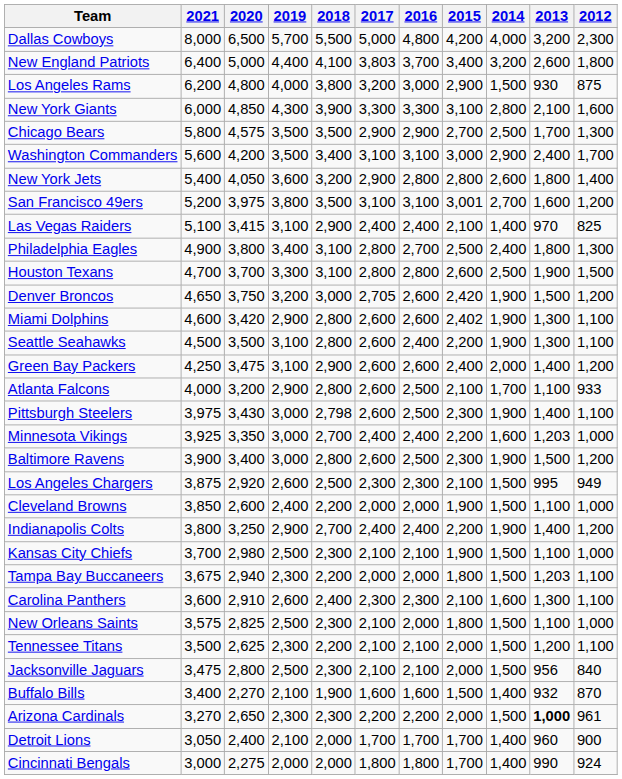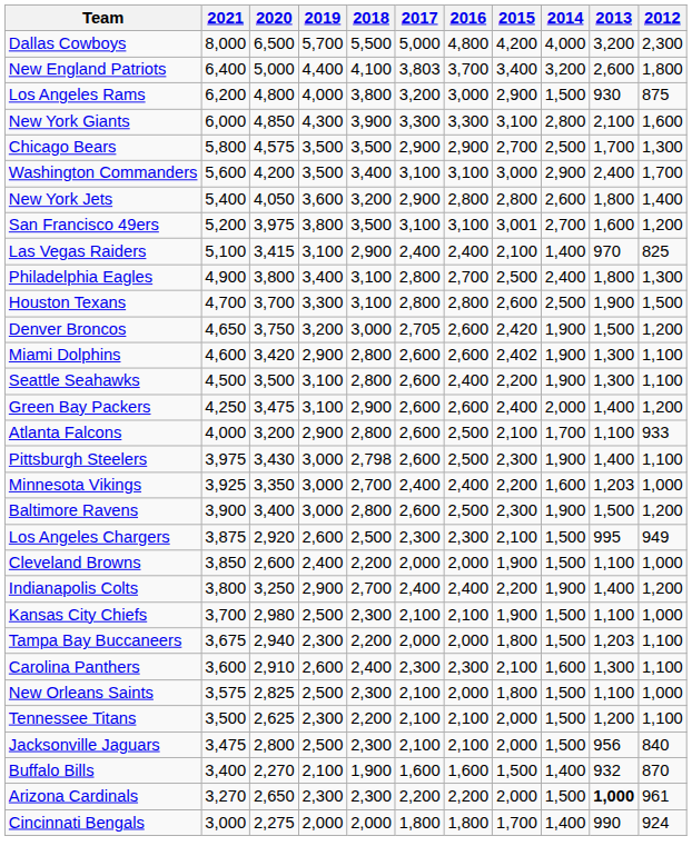 <table class="wikitable sortable">
 <tr>
 <th>Team</th>
 <th><a href='#'>2021</a></th>
 <th><a href='#'>2020</a></th>
 <th><a href='#'>2019</a></th>
 <th><a href='#'>2018</a></th>
 <th><a href='#'>2017</a></th>
 <th><a href='#'>2016</a></th>
 <th><a href='#'>2015</a></th>
 <th><a href='#'>2014</a></th>
 <th><a href='#'>2013</a></th>
 <th><a href='#'>2012</a></th>
 </tr>
 <tr>
 <td><a href='#'>Dallas Cowboys</a></td>
 <td>8,000</td>
 <td>6,500</td>
 <td>5,700</td>
 <td>5,500</td>
 <td>5,000</td>
 <td>4,800</td>
 <td>4,200</td>
 <td>4,000</td>
 <td>3,200</td>
 <td>2,300</td>
 </tr>
 <tr>
 <td><a href='#'>New England Patriots</a></td>
 <td>6,400</td>
 <td>5,000</td>
 <td>4,400</td>
 <td>4,100</td>
 <td>3,803</td>
 <td>3,700</td>
 <td>3,400</td>
 <td>3,200</td>
 <td>2,600</td>
 <td>1,800</td>
 </tr>
 <tr>
 <td><a href='#'>Los Angeles Rams</a></td>
 <td>6,200</td>
 <td>4,800</td>
 <td>4,000</td>
 <td>3,800</td>
 <td>3,200</td>
 <td>3,000</td>
 <td>2,900</td>
 <td>1,500</td>
 <td>930</td>
 <td>875</td>
 </tr>
 <tr>
 <td><a href='#'>New York Giants</a></td>
 <td>6,000</td>
 <td>4,850</td>
 <td>4,300</td>
 <td>3,900</td>
 <td>3,300</td>
 <td>3,300</td>
 <td>3,100</td>
 <td>2,800</td>
 <td>2,100</td>
 <td>1,600</td>
 </tr>
 <tr>
 <td><a href='#'>Chicago Bears</a></td>
 <td>5,800</td>
 <td>4,575</td>
 <td>3,500</td>
 <td>3,500</td>
 <td>2,900</td>
 <td>2,900</td>
 <td>2,700</td>
 <td>2,500</td>
 <td>1,700</td>
 <td>1,300</td>
 </tr>
 <tr>
 <td><a href='#'>Washington Commanders</a></td>
 <td>5,600</td>
 <td>4,200</td>
 <td>3,500</td>
 <td>3,400</td>
 <td>3,100</td>
 <td>3,100</td>
 <td>3,000</td>
 <td>2,900</td>
 <td>2,400</td>
 <td>1,700</td>
 </tr>
 <tr>
 <td><a href='#'>New York Jets</a></td>
 <td>5,400</td>
 <td>4,050</td>
 <td>3,600</td>
 <td>3,200</td>
 <td>2,900</td>
 <td>2,800</td>
 <td>2,800</td>
 <td>2,600</td>
 <td>1,800</td>
 <td>1,400</td>
 </tr>
 <tr>
 <td><a href='#'>San Francisco 49ers</a></td>
 <td>5,200</td>
 <td>3,975</td>
 <td>3,800</td>
 <td>3,500</td>
 <td>3,100</td>
 <td>3,100</td>
 <td>3,001</td>
 <td>2,700</td>
 <td>1,600</td>
 <td>1,200</td>
 </tr>
 <tr>
 <td><a href='#'>Las Vegas Raiders</a></td>
 <td>5,100</td>
 <td>3,415</td>
 <td>3,100</td>
 <td>2,900</td>
 <td>2,400</td>
 <td>2,400</td>
 <td>2,100</td>
 <td>1,400</td>
 <td>970</td>
 <td>825</td>
 </tr>
 <tr>
 <td><a href='#'>Philadelphia Eagles</a></td>
 <td>4,900</td>
 <td>3,800</td>
 <td>3,400</td>
 <td>3,100</td>
 <td>2,800</td>
 <td>2,700</td>
 <td>2,500</td>
 <td>2,400</td>
 <td>1,800</td>
 <td>1,300</td>
 </tr>
 <tr>
 <td><a href='#'>Houston Texans</a></td>
 <td>4,700</td>
 <td>3,700</td>
 <td>3,300</td>
 <td>3,100</td>
 <td>2,800</td>
 <td>2,800</td>
 <td>2,600</td>
 <td>2,500</td>
 <td>1,900</td>
 <td>1,500</td>
 </tr>
 <tr>
 <td><a href='#'>Denver Broncos</a></td>
 <td>4,650</td>
 <td>3,750</td>
 <td>3,200</td>
 <td>3,000</td>
 <td>2,705</td>
 <td>2,600</td>
 <td>2,420</td>
 <td>1,900</td>
 <td>1,500</td>
 <td>1,200</td>
 </tr>
 <tr>
 <td><a href='#'>Miami Dolphins</a></td>
 <td>4,600</td>
 <td>3,420</td>
 <td>2,900</td>
 <td>2,800</td>
 <td>2,600</td>
 <td>2,600</td>
 <td>2,402</td>
 <td>1,900</td>
 <td>1,300</td>
 <td>1,100</td>
 </tr>
 <tr>
 <td><a href='#'>Seattle Seahawks</a></td>
 <td>4,500</td>
 <td>3,500</td>
 <td>3,100</td>
 <td>2,800</td>
 <td>2,600</td>
 <td>2,400</td>
 <td>2,200</td>
 <td>1,900</td>
 <td>1,300</td>
 <td>1,100</td>
 </tr>
 <tr>
 <td><a href='#'>Green Bay Packers</a></td>
 <td>4,250</td>
 <td>3,475</td>
 <td>3,100</td>
 <td>2,900</td>
 <td>2,600</td>
 <td>2,600</td>
 <td>2,400</td>
 <td>2,000</td>
 <td>1,400</td>
 <td>1,200</td>
 </tr>
 <tr>
 <td><a href='#'>Atlanta Falcons</a></td>
 <td>4,000</td>
 <td>3,200</td>
 <td>2,900</td>
 <td>2,800</td>
 <td>2,600</td>
 <td>2,500</td>
 <td>2,100</td>
 <td>1,700</td>
 <td>1,100</td>
 <td>933</td>
 </tr>
 <tr>
 <td><a href='#'>Pittsburgh Steelers</a></td>
 <td>3,975</td>
 <td>3,430</td>
 <td>3,000</td>
 <td>2,798</td>
 <td>2,600</td>
 <td>2,500</td>
 <td>2,300</td>
 <td>1,900</td>
 <td>1,400</td>
 <td>1,100</td>
 </tr>
 <tr>
 <td><a href='#'>Minnesota Vikings</a></td>
 <td>3,925</td>
 <td>3,350</td>
 <td>3,000</td>
 <td>2,700</td>
 <td>2,400</td>
 <td>2,400</td>
 <td>2,200</td>
 <td>1,600</td>
 <td>1,203</td>
 <td>1,000</td>
 </tr>
 <tr>
 <td><a href='#'>Baltimore Ravens</a></td>
 <td>3,900</td>
 <td>3,400</td>
 <td>3,000</td>
 <td>2,800</td>
 <td>2,600</td>
 <td>2,500</td>
 <td>2,300</td>
 <td>1,900</td>
 <td>1,500</td>
 <td>1,200</td>
 </tr>
 <tr>
 <td><a href='#'>Los Angeles Chargers</a></td>
 <td>3,875</td>
 <td>2,920</td>
 <td>2,600</td>
 <td>2,500</td>
 <td>2,300</td>
 <td>2,300</td>
 <td>2,100</td>
 <td>1,500</td>
 <td>995</td>
 <td>949</td>
 </tr>
 <tr>
 <td><a href='#'>Cleveland Browns</a></td>
 <td>3,850</td>
 <td>2,600</td>
 <td>2,400</td>
 <td>2,200</td>
 <td>2,000</td>
 <td>2,000</td>
 <td>1,900</td>
 <td>1,500</td>
 <td>1,100</td>
 <td>1,000</td>
 </tr>
 <tr>
 <td><a href='#'>Indianapolis Colts</a></td>
 <td>3,800</td>
 <td>3,250</td>
 <td>2,900</td>
 <td>2,700</td>
 <td>2,400</td>
 <td>2,400</td>
 <td>2,200</td>
 <td>1,900</td>
 <td>1,400</td>
 <td>1,200</td>
 </tr>
 <tr>
 <td><a href='#'>Kansas City Chiefs</a></td>
 <td>3,700</td>
 <td>2,980</td>
 <td>2,500</td>
 <td>2,300</td>
 <td>2,100</td>
 <td>2,100</td>
 <td>1,900</td>
 <td>1,500</td>
 <td>1,100</td>
 <td>1,000</td>
 </tr>
 <tr>
 <td><a href='#'>Tampa Bay Buccaneers</a></td>
 <td>3,675</td>
 <td>2,940</td>
 <td>2,300</td>
 <td>2,200</td>
 <td>2,000</td>
 <td>2,000</td>
 <td>1,800</td>
 <td>1,500</td>
 <td>1,203</td>
 <td>1,100</td>
 </tr>
 <tr>
 <td><a href='#'>Carolina Panthers</a></td>
 <td>3,600</td>
 <td>2,910</td>
 <td>2,600</td>
 <td>2,400</td>
 <td>2,300</td>
 <td>2,300</td>
 <td>2,100</td>
 <td>1,600</td>
 <td>1,300</td>
 <td>1,100</td>
 </tr>
 <tr>
 <td><a href='#'>New Orleans Saints</a></td>
 <td>3,575</td>
 <td>2,825</td>
 <td>2,500</td>
 <td>2,300</td>
 <td>2,100</td>
 <td>2,000</td>
 <td>1,800</td>
 <td>1,500</td>
 <td>1,100</td>
 <td>1,000</td>
 </tr>
 <tr>
 <td><a href='#'>Tennessee Titans</a></td>
 <td>3,500</td>
 <td>2,625</td>
 <td>2,300</td>
 <td>2,200</td>
 <td>2,100</td>
 <td>2,100</td>
 <td>2,000</td>
 <td>1,500</td>
 <td>1,200</td>
 <td>1,100</td>
 </tr>
 <tr>
 <td><a href='#'>Jacksonville Jaguars</a></td>
 <td>3,475</td>
 <td>2,800</td>
 <td>2,500</td>
 <td>2,300</td>
 <td>2,100</td>
 <td>2,100</td>
 <td>2,000</td>
 <td>1,500</td>
 <td>956</td>
 <td>840</td>
 </tr>
 <tr>
 <td><a href='#'>Buffalo Bills</a></td>
 <td>3,400</td>
 <td>2,270</td>
 <td>2,100</td>
 <td>1,900</td>
 <td>1,600</td>
 <td>1,600</td>
 <td>1,500</td>
 <td>1,400</td>
 <td>932</td>
 <td>870</td>
 </tr>
 <tr>
 <td><a href='#'>Arizona Cardinals</a></td>
 <td>3,270</td>
 <td>2,650</td>
 <td>2,300</td>
 <td>2,300</td>
 <td>2,200</td>
 <td>2,200</td>
 <td>2,000</td>
 <td>1,500</td>
 <td><strong>1,000</strong></td>
 <td>961</td>
 </tr>
 <tr>
-<td><a href='#'>Detroit Lions</a></td>
-<td>3,050</td>
-<td>2,400</td>
-<td>2,100</td>
-<td>2,000</td>
-<td>1,700</td>
-<td>1,700</td>
-<td>1,700</td>
-<td>1,400</td>
-<td>960</td>
-<td>900</td>
-</tr>
-<tr>
 <td><a href='#'>Cincinnati Bengals</a></td>
 <td>3,000</td>
 <td>2,275</td>
 <td>2,000</td>
 <td>2,000</td>
 <td>1,800</td>
 <td>1,800</td>
 <td>1,700</td>
 <td>1,400</td>
 <td>990</td>
 <td>924</td>
 </tr>
 </table>
